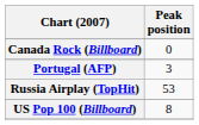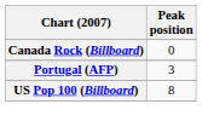 <table class="wikitable sortable plainrowheaders" style="text-align:center">
 <tr>
 <th scope="col">Chart (2007)</th>
 <th scope="col">Peak<br>position</th>
 </tr>
 <tr>
 </tr>
 <tr>
 </tr>
 <tr>
 </tr>
 <tr>
 </tr>
 <tr>
 </tr>
 <tr>
 </tr>
 <tr>
 <th scope="row">Canada <a href='#'>Rock</a> (<em><a href='#'>Billboard</a></em>)</th>
 <td>0</td>
 </tr>
 <tr>
 </tr>
 <tr>
 </tr>
 <tr>
 </tr>
 <tr>
 </tr>
 <tr>
 </tr>
 <tr>
 </tr>
 <tr>
 </tr>
 <tr>
 </tr>
 <tr>
 </tr>
 <tr>
 <th scope="row"><a href='#'>Portugal</a> (<a href='#'>AFP</a>)</th>
 <td>3</td>
 </tr>
 <tr>
-<th scope="row">Russia Airplay (<a href='#'>TopHit</a>)</th>
-<td>53</td>
-</tr>
-<tr>
 </tr>
 <tr>
 </tr>
 <tr>
 </tr>
 <tr>
 </tr>
 <tr>
 </tr>
 <tr>
 </tr>
 <tr>
 </tr>
 <tr>
 <th scope="row">US <a href='#'>Pop 100</a> (<em><a href='#'>Billboard</a></em>)</th>
 <td>8</td>
 </tr>
 <tr>
 </tr>
 <tr>
 </tr>
 <tr>
 </tr>
 <tr>
 </tr>
 <tr>
 </tr>
 </table>
